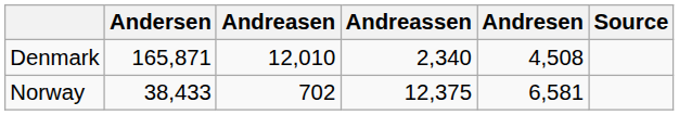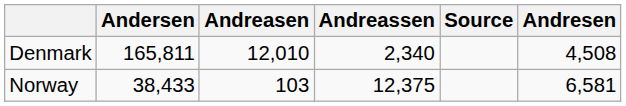 <table class="wikitable">
 <tr>
 <th></th>
 <th>Andersen</th>
 <th>Andreasen</th>
 <th>Andreassen</th>
+<th>Source</th>
 <th>Andresen</th>
-<th>Source</th>
 </tr>
 <tr>
 <td>Denmark</td>
-<td align="right">165,871</td>
+<td align="right">165,811</td>
 <td align="right">12,010</td>
 <td align="right">2,340</td>
+<td></td>
 <td align="right">4,508</td>
-<td></td>
 </tr>
 <tr>
 <td>Norway</td>
 <td align="right">38,433</td>
-<td align="right">702</td>
+<td align="right">103</td>
 <td align="right">12,375</td>
+<td></td>
 <td align="right">6,581</td>
-<td></td>
 </tr>
 </table>
